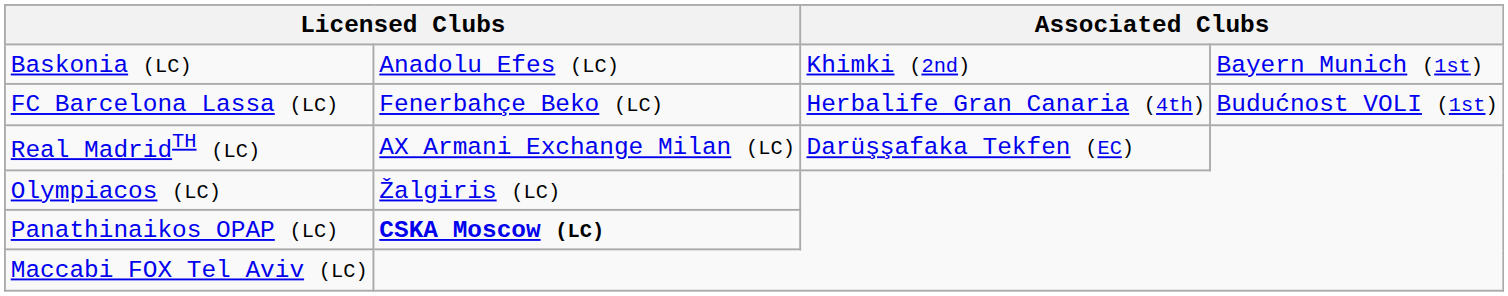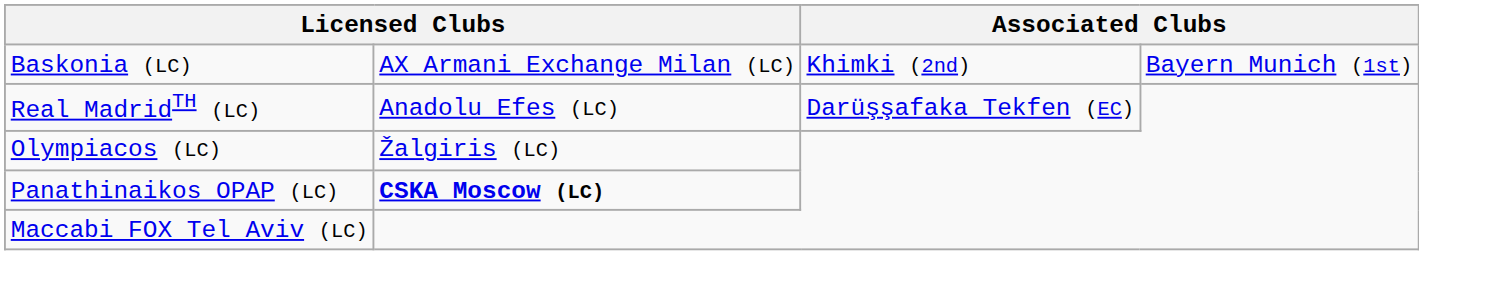 <table class="wikitable" style="white-space: nowrap;">
 <tr>
 <th colspan=2>Licensed Clubs</th>
 <th colspan=2>Associated Clubs</th>
 </tr>
 <tr>
 <td width=210> <a href='#'>Baskonia</a> <small>(LC)</small></td>
-<td width=210> <a href='#'>Anadolu Efes</a> <small>(LC)</small></td>
+<td width=210> <a href='#'>AX Armani Exchange Milan</a> <small>(LC)</small></td>
 <td width=210> <a href='#'>Khimki</a> <small>(<a href='#'>2nd</a>)</small></td>
 <td width=210> <a href='#'>Bayern Munich</a> <small>(<a href='#'>1st</a>)</small></td>
 </tr>
 <tr>
-<td width=210> <a href='#'>FC Barcelona Lassa</a> <small>(LC)</small></td>
-<td width=210> <a href='#'>Fenerbahçe Beko</a> <small>(LC)</small></td>
-<td width=210> <a href='#'>Herbalife Gran Canaria</a> <small>(<a href='#'>4th</a>)</small></td>
-<td width=210> <a href='#'>Budućnost VOLI</a> <small>(<a href='#'>1st</a>)</small></td>
-</tr>
-<tr>
 <td width=210> <a href='#'>Real Madrid</a><sup><a href='#'>TH</a></sup> <small>(LC)</small></td>
-<td width=210> <a href='#'>AX Armani Exchange Milan</a> <small>(LC)</small></td>
+<td width=210> <a href='#'>Anadolu Efes</a> <small>(LC)</small></td>
 <td width=210> <a href='#'>Darüşşafaka Tekfen</a> <small>(<a href='#'>EC</a>)</small></td>
 </tr>
 <tr>
 <td width=210> <a href='#'>Olympiacos</a> <small>(LC)</small></td>
 <td width=210> <a href='#'>Žalgiris</a> <small>(LC)</small></td>
 </tr>
 <tr>
 <td width=210> <a href='#'>Panathinaikos OPAP</a> <small>(LC)</small></td>
 <td width=210><strong> <a href='#'>CSKA Moscow</a> <small>(LC)</small></strong></td>
 </tr>
 <tr>
 <td width=210> <a href='#'>Maccabi FOX Tel Aviv</a> <small>(LC)</small></td>
 </tr>
 </table>
